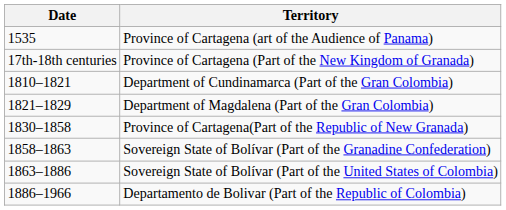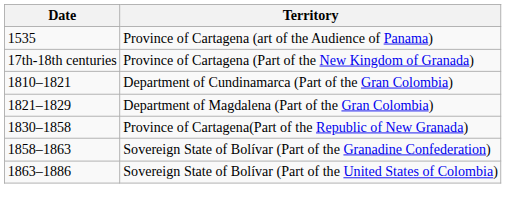 <table class="wikitable" border="1">
 <tr>
 <th>Date</th>
 <th>Territory</th>
 </tr>
 <tr>
 <td>1535</td>
 <td>Province of Cartagena (art of the Audience of <a href='#'>Panama</a>)</td>
 </tr>
 <tr>
 <td>17th-18th centuries</td>
 <td>Province of Cartagena (Part of the <a href='#'>New Kingdom of Granada</a>)</td>
 </tr>
 <tr>
 <td>1810–1821</td>
 <td>Department of Cundinamarca (Part of the <a href='#'>Gran Colombia</a>)</td>
 </tr>
 <tr>
 <td>1821–1829</td>
 <td>Department of Magdalena (Part of the <a href='#'>Gran Colombia</a>)</td>
 </tr>
 <tr>
 <td>1830–1858</td>
 <td>Province of Cartagena(Part of the <a href='#'>Republic of New Granada</a>)</td>
 </tr>
 <tr>
 <td>1858–1863</td>
 <td>Sovereign State of Bolívar (Part of the <a href='#'>Granadine Confederation</a>)</td>
 </tr>
 <tr>
 <td>1863–1886</td>
 <td>Sovereign State of Bolívar (Part of the <a href='#'>United States of Colombia</a>)</td>
 </tr>
-<tr>
-<td>1886–1966</td>
-<td>Departamento de Bolivar (Part of the <a href='#'>Republic of Colombia</a>)</td>
-</tr>
 </table>
